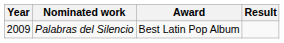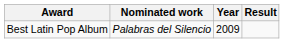 <table class="wikitable">
 <tr>
+<th>Award</th>
+<th>Nominated work</th>
 <th>Year</th>
-<th>Nominated work</th>
-<th>Award</th>
 <th>Result</th>
 </tr>
 <tr>
+<td>Best Latin Pop Album</td>
+<td><em>Palabras del Silencio</em></td>
 <td>2009</td>
-<td><em>Palabras del Silencio</em></td>
-<td>Best Latin Pop Album</td>
 <td></td>
 </tr>
 </table>
